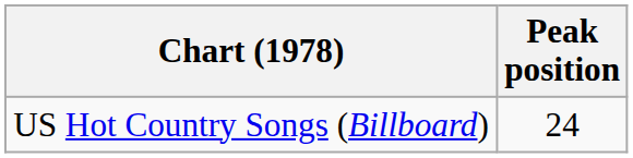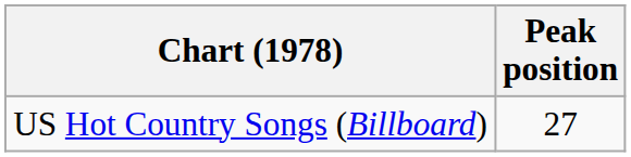 <table class="wikitable">
 <tr>
 <th align="left">Chart (1978)</th>
 <th align="center">Peak<br>position</th>
 </tr>
 <tr>
 <td>US <a href='#'>Hot Country Songs</a> (<em><a href='#'>Billboard</a></em>)</td>
-<td style="text-align:center;">24</td>
+<td style="text-align:center;">27</td>
 </tr>
 </table>
